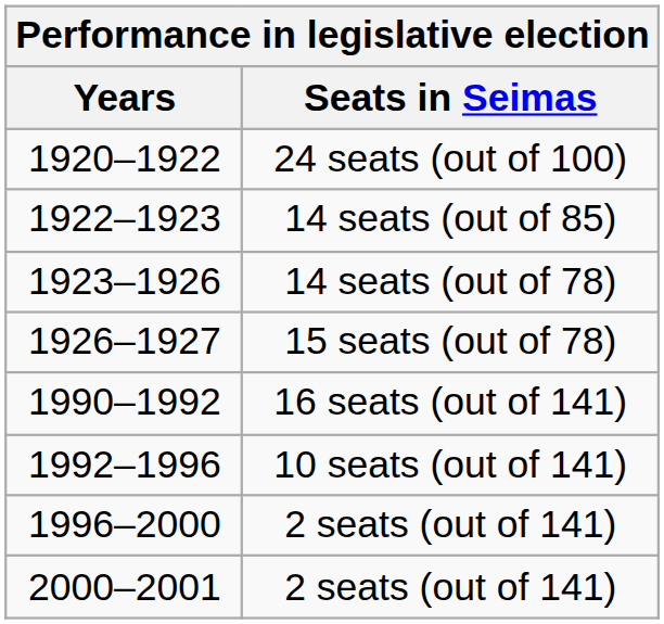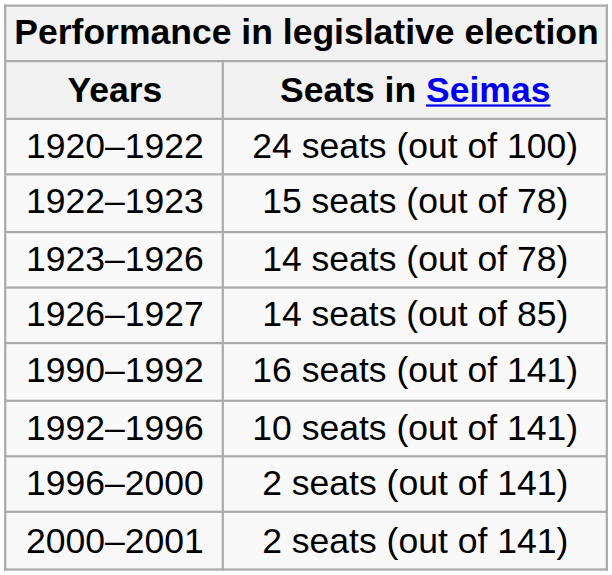 <table class=wikitable align=right style=text-align:center>
 <tr>
 <th colspan=2>Performance in legislative election</th>
 </tr>
 <tr>
 <th>Years</th>
 <th>Seats in <a href='#'>Seimas</a></th>
 </tr>
 <tr>
 <td>1920–1922</td>
 <td>24 seats (out of 100)</td>
 </tr>
 <tr>
 <td>1922–1923</td>
-<td>14 seats (out of 85)</td>
+<td>15 seats (out of 78)</td>
 </tr>
 <tr>
 <td>1923–1926</td>
 <td>14 seats (out of 78)</td>
 </tr>
 <tr>
 <td>1926–1927</td>
-<td>15 seats (out of 78)</td>
+<td>14 seats (out of 85)</td>
 </tr>
 <tr>
 <td>1990–1992</td>
 <td>16 seats (out of 141)</td>
 </tr>
 <tr>
 <td>1992–1996</td>
 <td>10 seats (out of 141)</td>
 </tr>
 <tr>
 <td>1996–2000</td>
 <td>2 seats (out of 141)</td>
 </tr>
 <tr>
 <td>2000–2001</td>
 <td>2 seats (out of 141)</td>
 </tr>
 </table>
